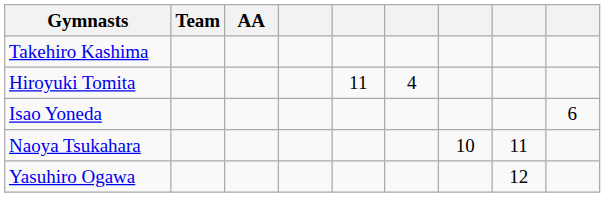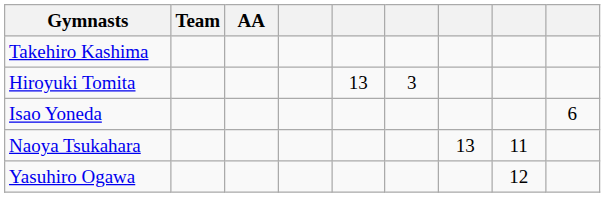 <table class="wikitable sortable collapsible autocollapse plainrowheaders" style="text-align:center; font-size:95%;">
 <tr>
 <th width=28% class=unsortable>Gymnasts</th>
 <th width=9% class=unsortable>Team</th>
 <th width=9% class=unsortable>AA</th>
 <th width=9% class=unsortable></th>
 <th width=9% class=unsortable></th>
 <th width=9% class=unsortable></th>
 <th width=9% class=unsortable></th>
 <th width=9% class=unsortable></th>
 <th width=9% class=unsortable></th>
 </tr>
 <tr>
 <td align=left><a href='#'>Takehiro Kashima</a></td>
 <td></td>
 <td></td>
 <td></td>
 <td></td>
 <td></td>
 <td></td>
 <td></td>
 <td></td>
 </tr>
 <tr>
 <td align=left><a href='#'>Hiroyuki Tomita</a></td>
 <td></td>
 <td></td>
 <td></td>
-<td>11</td>
-<td>4</td>
+<td>13</td>
+<td>3</td>
 <td></td>
 <td></td>
 <td></td>
 </tr>
 <tr>
 <td align=left><a href='#'>Isao Yoneda</a></td>
 <td></td>
 <td></td>
 <td></td>
 <td></td>
 <td></td>
 <td></td>
 <td></td>
 <td>6</td>
 </tr>
 <tr>
 <td align=left><a href='#'>Naoya Tsukahara</a></td>
 <td></td>
 <td></td>
 <td></td>
 <td></td>
 <td></td>
-<td>10</td>
+<td>13</td>
 <td>11</td>
 <td></td>
 </tr>
 <tr>
 <td align=left><a href='#'>Yasuhiro Ogawa</a></td>
 <td></td>
 <td></td>
 <td></td>
 <td></td>
 <td></td>
 <td></td>
 <td>12</td>
 <td></td>
 </tr>
 </table>
